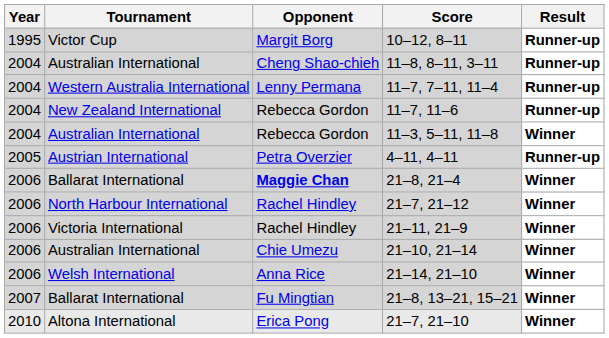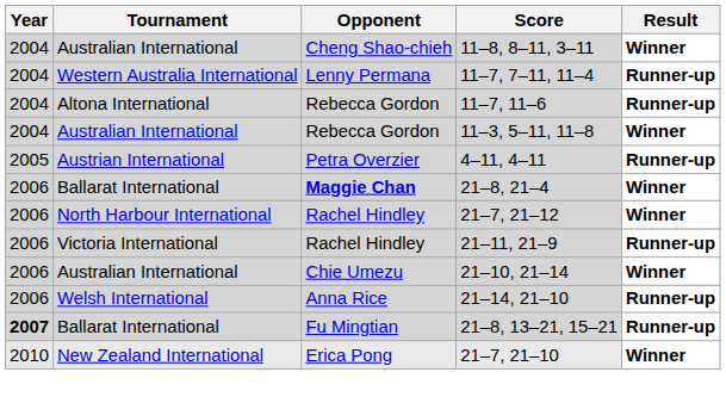 <table class="sortable wikitable" style="font-size: 90%;">
 <tr>
 <th>Year</th>
 <th>Tournament</th>
 <th>Opponent</th>
 <th>Score</th>
 <th>Result</th>
 </tr>
 <tr style="background:#D5D5D5">
-<td align="center">1995</td>
-<td align="left">Victor Cup</td>
-<td align="left"> <a href='#'>Margit Borg</a></td>
-<td align="left">10–12, 8–11</td>
-<td style="text-align:left; background:white"> <strong>Runner-up</strong></td>
-</tr>
-<tr style="background:#D5D5D5">
 <td align="center">2004</td>
 <td align="left">Australian International</td>
 <td align="left"> <a href='#'>Cheng Shao-chieh</a></td>
 <td align="left">11–8, 8–11, 3–11</td>
-<td style="text-align:left; background:white"> <strong>Runner-up</strong></td>
+<td style="text-align:left; background:white"> <strong>Winner</strong></td>
 </tr>
 <tr style="background:#D5D5D5">
 <td align="center">2004</td>
 <td align="left"><a href='#'>Western Australia International</a></td>
 <td align="left"> <a href='#'>Lenny Permana</a></td>
 <td align="left">11–7, 7–11, 11–4</td>
 <td style="text-align:left; background:white"> <strong>Runner-up</strong></td>
 </tr>
 <tr style="background:#D5D5D5">
 <td align="center">2004</td>
-<td align="left"><a href='#'>New Zealand International</a></td>
+<td align="left">Altona International</td>
 <td align="left"> Rebecca Gordon</td>
 <td align="left">11–7, 11–6</td>
 <td style="text-align:left; background:white"> <strong>Runner-up</strong></td>
 </tr>
 <tr style="background:#D5D5D5">
 <td align="center">2004</td>
 <td align="left"><a href='#'>Australian International</a></td>
 <td align="left"> Rebecca Gordon</td>
 <td align="left">11–3, 5–11, 11–8</td>
 <td style="text-align:left; background:white"> <strong>Winner</strong></td>
 </tr>
 <tr style="background:#D5D5D5">
 <td align="center">2005</td>
 <td align="left"><a href='#'>Austrian International</a></td>
 <td align="left"> <a href='#'>Petra Overzier</a></td>
 <td align="left">4–11, 4–11</td>
 <td style="text-align:left; background:white"> <strong>Runner-up</strong></td>
 </tr>
 <tr style="background:#D5D5D5">
 <td align="center">2006</td>
 <td align="left">Ballarat International</td>
 <td align="left"><strong> <a href='#'>Maggie Chan</a></strong></td>
 <td align="left">21–8, 21–4</td>
 <td style="text-align:left; background:white"> <strong>Winner</strong></td>
 </tr>
 <tr style="background:#D5D5D5">
 <td align="center">2006</td>
 <td align="left"><a href='#'>North Harbour International</a></td>
 <td align="left"> <a href='#'>Rachel Hindley</a></td>
 <td align="left">21–7, 21–12</td>
 <td style="text-align:left; background:white"> <strong>Winner</strong></td>
 </tr>
 <tr style="background:#D5D5D5">
 <td align="center">2006</td>
 <td align="left">Victoria International</td>
 <td align="left"> Rachel Hindley</td>
 <td align="left">21–11, 21–9</td>
-<td style="text-align:left; background:white"> <strong>Winner</strong></td>
+<td style="text-align:left; background:white"> <strong>Runner-up</strong></td>
 </tr>
 <tr style="background:#D5D5D5">
 <td align="center">2006</td>
 <td align="left">Australian International</td>
 <td align="left"> <a href='#'>Chie Umezu</a></td>
 <td align="left">21–10, 21–14</td>
 <td style="text-align:left; background:white"> <strong>Winner</strong></td>
 </tr>
 <tr style="background:#D5D5D5">
 <td align="center">2006</td>
 <td align="left"><a href='#'>Welsh International</a></td>
 <td align="left"> <a href='#'>Anna Rice</a></td>
 <td align="left">21–14, 21–10</td>
-<td style="text-align:left; background:white"> <strong>Winner</strong></td>
+<td style="text-align:left; background:white"> <strong>Runner-up</strong></td>
 </tr>
 <tr style="background:#D5D5D5">
-<td align="center">2007</td>
+<td align="center"><strong>2007</strong></td>
 <td align="left">Ballarat International</td>
 <td align="left"> <a href='#'>Fu Mingtian</a></td>
 <td align="left">21–8, 13–21, 15–21</td>
-<td style="text-align:left; background:white"> <strong>Winner</strong></td>
+<td style="text-align:left; background:white"> <strong>Runner-up</strong></td>
 </tr>
 <tr style="background:#E9E9E9">
 <td align="center">2010</td>
-<td align="left">Altona International</td>
+<td align="left"><a href='#'>New Zealand International</a></td>
 <td align="left"> <a href='#'>Erica Pong</a></td>
 <td align="left">21–7, 21–10</td>
 <td style="text-align:left; background:white"> <strong>Winner</strong></td>
 </tr>
 </table>
